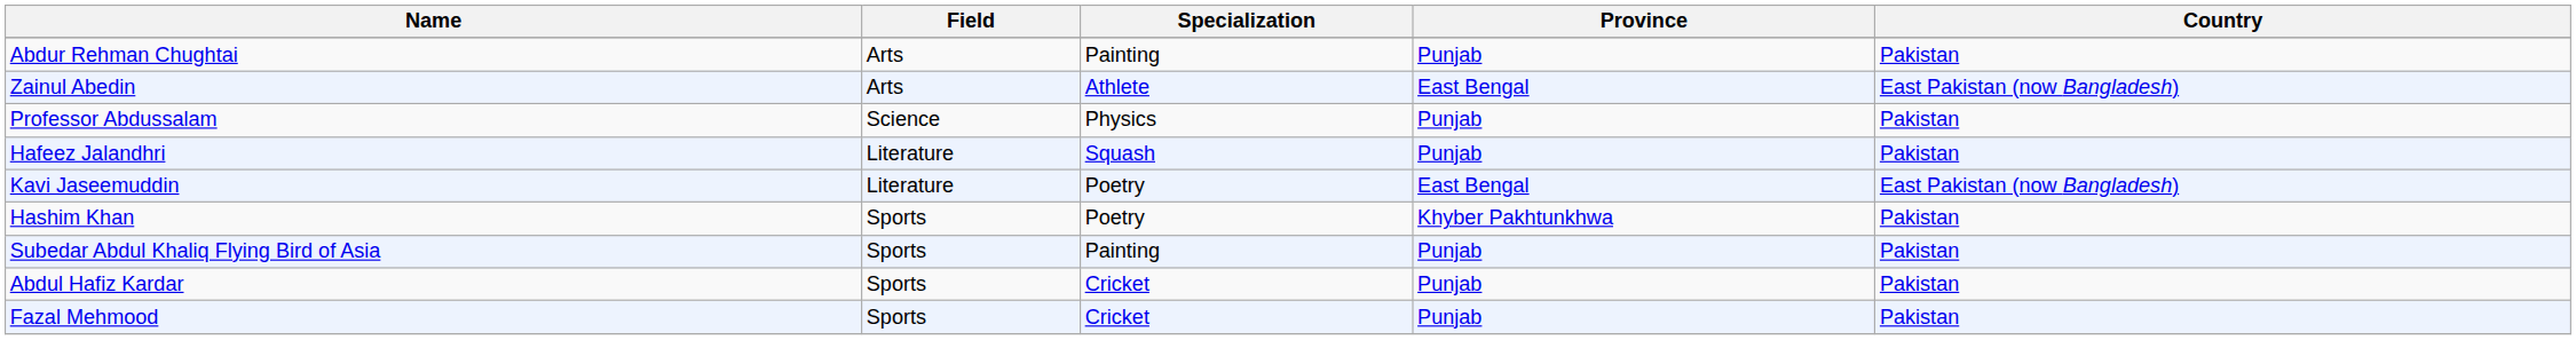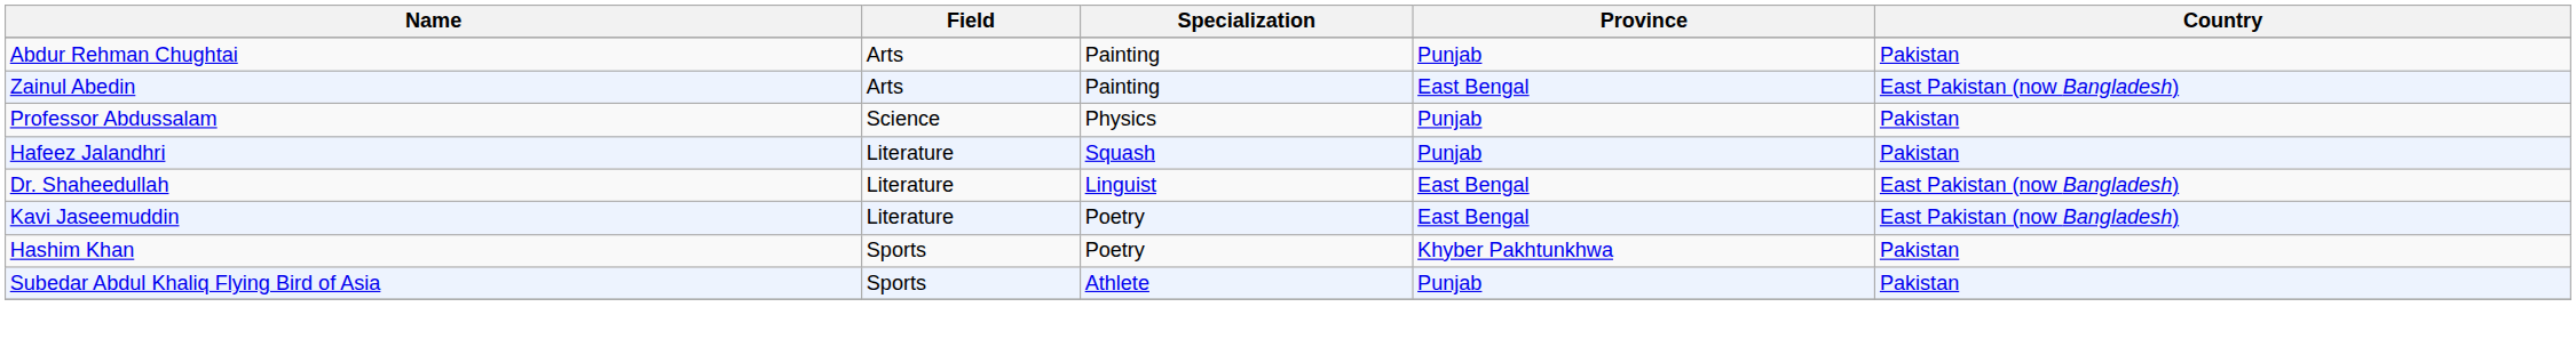 <table class="wikitable sortable" border="0" width="100%">
 <tr>
 <th>Name</th>
 <th>Field</th>
 <th>Specialization</th>
 <th>Province</th>
 <th>Country</th>
 </tr>
 <tr bgcolor=#edf3fe>
 </tr>
 <tr>
 <td><a href='#'>Abdur Rehman Chughtai</a></td>
 <td>Arts</td>
 <td>Painting</td>
 <td><a href='#'>Punjab</a></td>
 <td><a href='#'>Pakistan</a></td>
 </tr>
 <tr bgcolor=#edf3fe>
 <td><a href='#'>Zainul Abedin</a></td>
 <td>Arts</td>
-<td><a href='#'>Athlete</a></td>
+<td>Painting</td>
 <td><a href='#'>East Bengal</a></td>
 <td><a href='#'>East Pakistan (now <em>Bangladesh</em>)</a></td>
 </tr>
 <tr>
 <td><a href='#'>Professor Abdussalam</a></td>
 <td>Science</td>
 <td>Physics</td>
 <td><a href='#'>Punjab</a></td>
 <td><a href='#'>Pakistan</a></td>
 </tr>
 <tr bgcolor=#edf3fe>
 <td><a href='#'>Hafeez Jalandhri</a></td>
 <td>Literature</td>
 <td><a href='#'>Squash</a></td>
 <td><a href='#'>Punjab</a></td>
 <td><a href='#'>Pakistan</a></td>
+</tr>
+<tr>
+<td><a href='#'>Dr. Shaheedullah</a></td>
+<td>Literature</td>
+<td><a href='#'>Linguist</a></td>
+<td><a href='#'>East Bengal</a></td>
+<td><a href='#'>East Pakistan (now <em>Bangladesh</em>)</a></td>
 </tr>
 <tr bgcolor=#edf3fe>
 <td><a href='#'>Kavi Jaseemuddin</a></td>
 <td>Literature</td>
 <td>Poetry</td>
 <td><a href='#'>East Bengal</a></td>
 <td><a href='#'>East Pakistan (now <em>Bangladesh</em>)</a></td>
 </tr>
 <tr>
 <td><a href='#'>Hashim Khan</a></td>
 <td>Sports</td>
 <td>Poetry</td>
 <td><a href='#'>Khyber Pakhtunkhwa</a></td>
 <td><a href='#'>Pakistan</a></td>
 </tr>
 <tr bgcolor=#edf3fe>
 <td><a href='#'>Subedar Abdul Khaliq Flying Bird of Asia</a></td>
 <td>Sports</td>
-<td>Painting</td>
-<td><a href='#'>Punjab</a></td>
-<td><a href='#'>Pakistan</a></td>
-</tr>
-<tr>
-<td><a href='#'>Abdul Hafiz Kardar</a></td>
-<td>Sports</td>
-<td><a href='#'>Cricket</a></td>
-<td><a href='#'>Punjab</a></td>
-<td><a href='#'>Pakistan</a></td>
-</tr>
-<tr bgcolor=#edf3fe>
-<td><a href='#'>Fazal Mehmood</a></td>
-<td>Sports</td>
-<td><a href='#'>Cricket</a></td>
+<td><a href='#'>Athlete</a></td>
 <td><a href='#'>Punjab</a></td>
 <td><a href='#'>Pakistan</a></td>
 </tr>
 <tr>
 </tr>
 </table>
